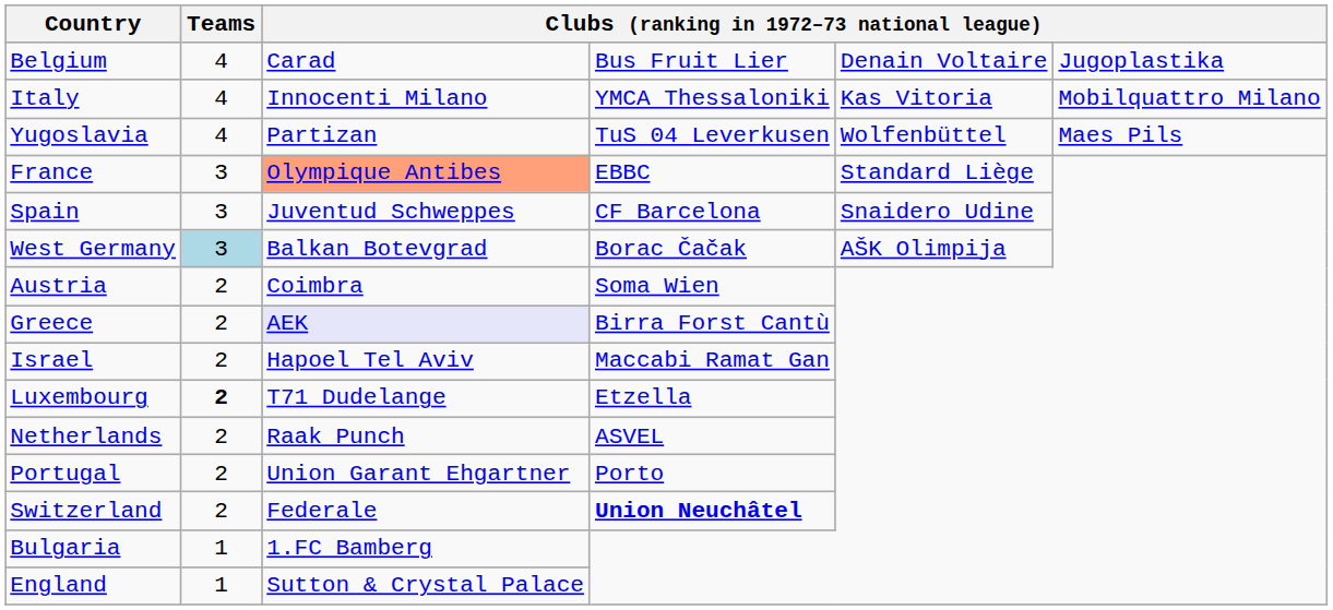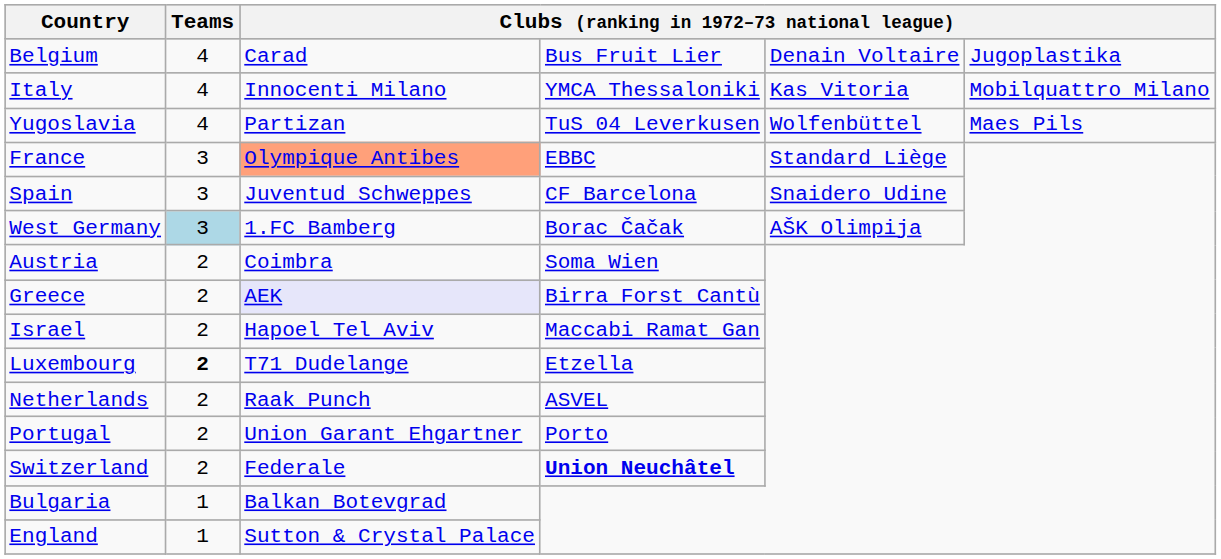 <table class="wikitable" style="margin-left:0.5em;">
 <tr>
 <th>Country</th>
 <th>Teams</th>
 <th colspan=5>Clubs <small>(ranking in 1972–73 national league)</small></th>
 </tr>
 <tr>
 <td> <a href='#'>Belgium</a></td>
 <td align=center>4</td>
 <td><a href='#'>Carad</a></td>
 <td><a href='#'>Bus Fruit Lier</a></td>
 <td><a href='#'>Denain Voltaire</a></td>
 <td><a href='#'>Jugoplastika</a></td>
 </tr>
 <tr>
 <td> <a href='#'>Italy</a></td>
 <td align=center>4</td>
 <td><a href='#'>Innocenti Milano</a></td>
 <td><a href='#'>YMCA Thessaloniki</a></td>
 <td><a href='#'>Kas Vitoria</a></td>
 <td><a href='#'>Mobilquattro Milano</a></td>
 </tr>
 <tr>
 <td> <a href='#'>Yugoslavia</a></td>
 <td align=center>4</td>
 <td><a href='#'>Partizan</a></td>
 <td><a href='#'>TuS 04 Leverkusen</a></td>
 <td><a href='#'>Wolfenbüttel</a></td>
 <td><a href='#'>Maes Pils</a></td>
 </tr>
 <tr>
 <td> <a href='#'>France</a></td>
 <td align=center>3</td>
 <td style="background: lightsalmon;"><a href='#'>Olympique Antibes</a></td>
 <td><a href='#'>EBBC</a></td>
 <td><a href='#'>Standard Liège</a></td>
 </tr>
 <tr>
 <td> <a href='#'>Spain</a></td>
 <td align=center>3</td>
 <td><a href='#'>Juventud Schweppes</a></td>
 <td><a href='#'>CF Barcelona</a></td>
 <td><a href='#'>Snaidero Udine</a></td>
 </tr>
 <tr>
 <td> <a href='#'>West Germany</a></td>
 <td align=center style="background: lightblue;">3</td>
-<td><a href='#'>Balkan Botevgrad</a></td>
+<td><a href='#'>1.FC Bamberg</a></td>
 <td><a href='#'>Borac Čačak</a></td>
 <td><a href='#'>AŠK Olimpija</a></td>
 </tr>
 <tr>
 <td> <a href='#'>Austria</a></td>
 <td align=center>2</td>
 <td><a href='#'>Coimbra</a></td>
 <td><a href='#'>Soma Wien</a></td>
 </tr>
 <tr>
 <td> <a href='#'>Greece</a></td>
 <td align=center>2</td>
 <td style="background: lavender;"><a href='#'>AEK</a></td>
 <td><a href='#'>Birra Forst Cantù</a></td>
 </tr>
 <tr>
 <td> <a href='#'>Israel</a></td>
 <td align=center>2</td>
 <td><a href='#'>Hapoel Tel Aviv</a></td>
 <td><a href='#'>Maccabi Ramat Gan</a></td>
 </tr>
 <tr>
 <td> <a href='#'>Luxembourg</a></td>
 <td align=center><strong>2</strong></td>
 <td><a href='#'>T71 Dudelange</a></td>
 <td><a href='#'>Etzella</a></td>
 </tr>
 <tr>
 <td> <a href='#'>Netherlands</a></td>
 <td align=center>2</td>
 <td><a href='#'>Raak Punch</a></td>
 <td><a href='#'>ASVEL</a></td>
 </tr>
 <tr>
 <td> <a href='#'>Portugal</a></td>
 <td align=center>2</td>
 <td><a href='#'>Union Garant Ehgartner</a></td>
 <td><a href='#'>Porto</a></td>
 </tr>
 <tr>
 <td> <a href='#'>Switzerland</a></td>
 <td align=center>2</td>
 <td><a href='#'>Federale</a></td>
 <td><strong><a href='#'>Union Neuchâtel</a></strong></td>
 </tr>
 <tr>
 <td> <a href='#'>Bulgaria</a></td>
 <td align=center>1</td>
-<td><a href='#'>1.FC Bamberg</a></td>
+<td><a href='#'>Balkan Botevgrad</a></td>
 </tr>
 <tr>
 <td> <a href='#'>England</a></td>
 <td align=center>1</td>
 <td><a href='#'>Sutton & Crystal Palace</a></td>
 </tr>
 </table>
